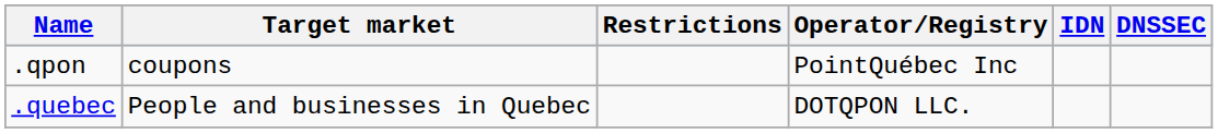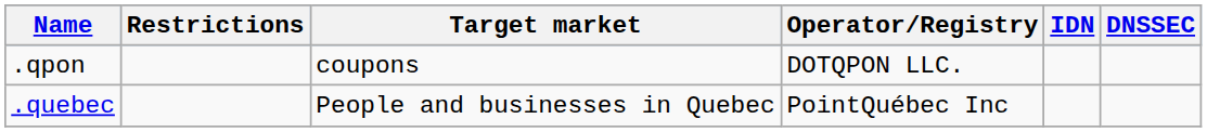 <table class="wikitable sortable">
 <tr style="background:#a0d0ff;">
 <th><a href='#'>Name</a></th>
+<th class="unsortable">Restrictions</th>
 <th>Target market</th>
-<th class="unsortable">Restrictions</th>
 <th>Operator/Registry</th>
 <th><a href='#'>IDN</a></th>
 <th><a href='#'>DNSSEC</a></th>
 </tr>
 <tr valign="top">
 <td>.qpon</td>
+<td></td>
 <td>coupons</td>
-<td></td>
-<td>PointQuébec Inc</td>
+<td>DOTQPON LLC.</td>
 <td></td>
 <td></td>
 </tr>
 <tr valign="top">
 <td><a href='#'>.quebec</a></td>
+<td></td>
 <td>People and businesses in Quebec</td>
-<td></td>
-<td>DOTQPON LLC.</td>
+<td>PointQuébec Inc</td>
 <td></td>
 <td></td>
 </tr>
 </table>
